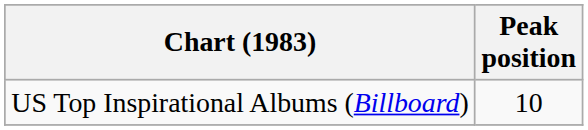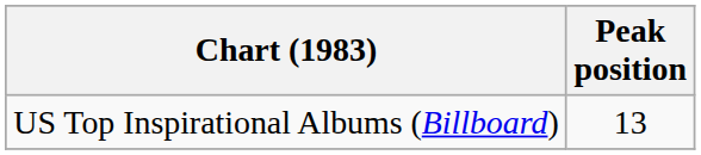 <table class="wikitable">
 <tr>
 <th>Chart (1983)</th>
 <th>Peak<br>position</th>
 </tr>
 <tr>
 <td>US Top Inspirational Albums (<em><a href='#'>Billboard</a></em>)</td>
-<td style="text-align:center;">10</td>
+<td style="text-align:center;">13</td>
 </tr>
 </table>
